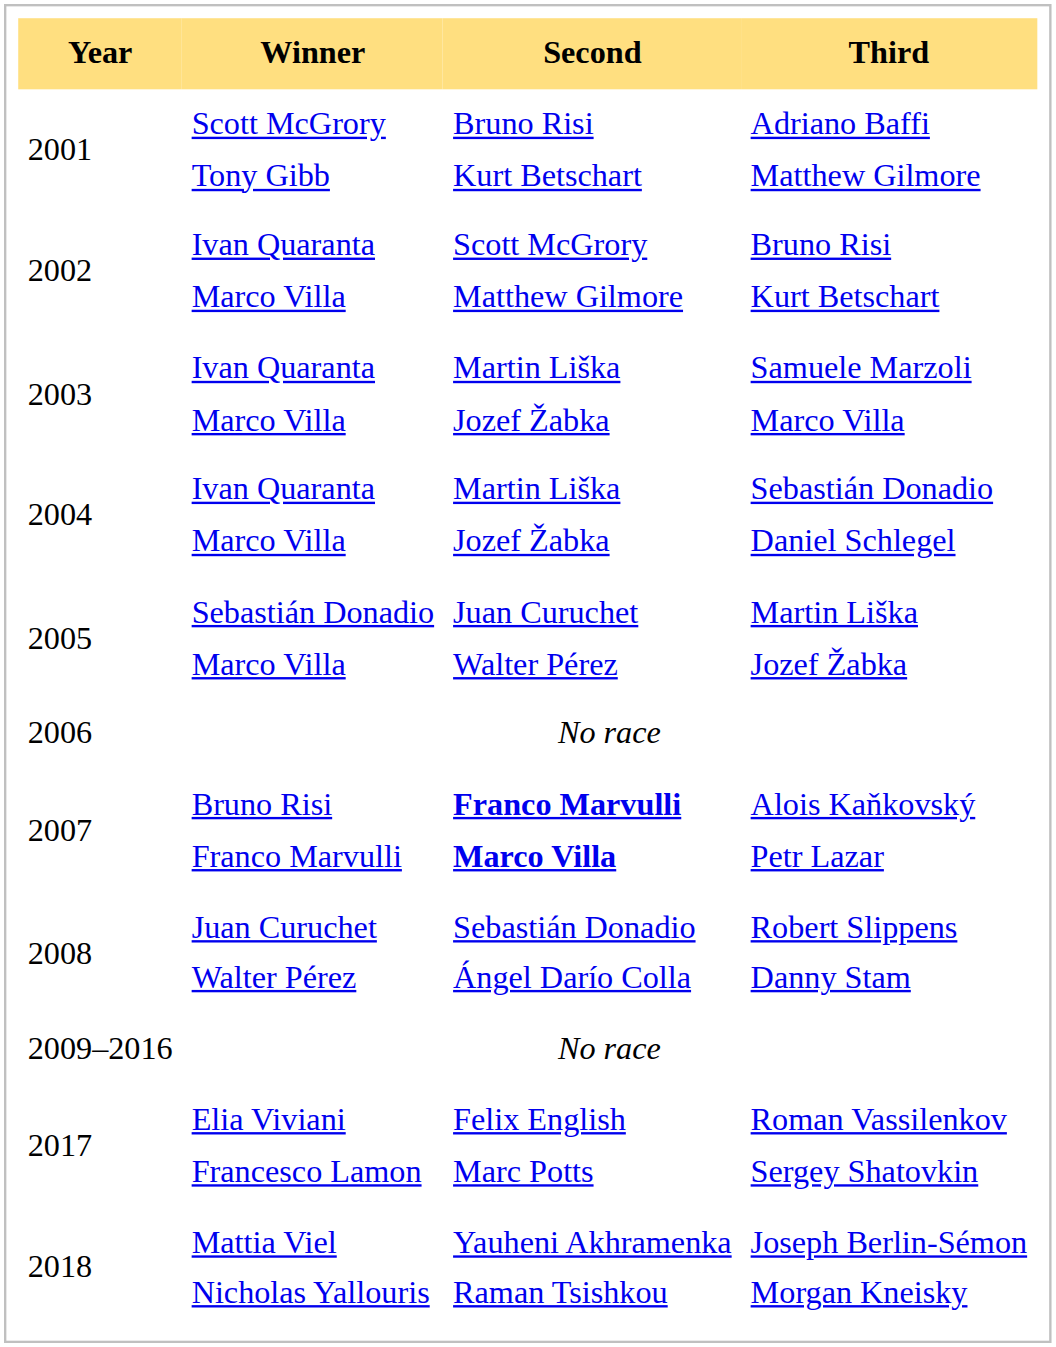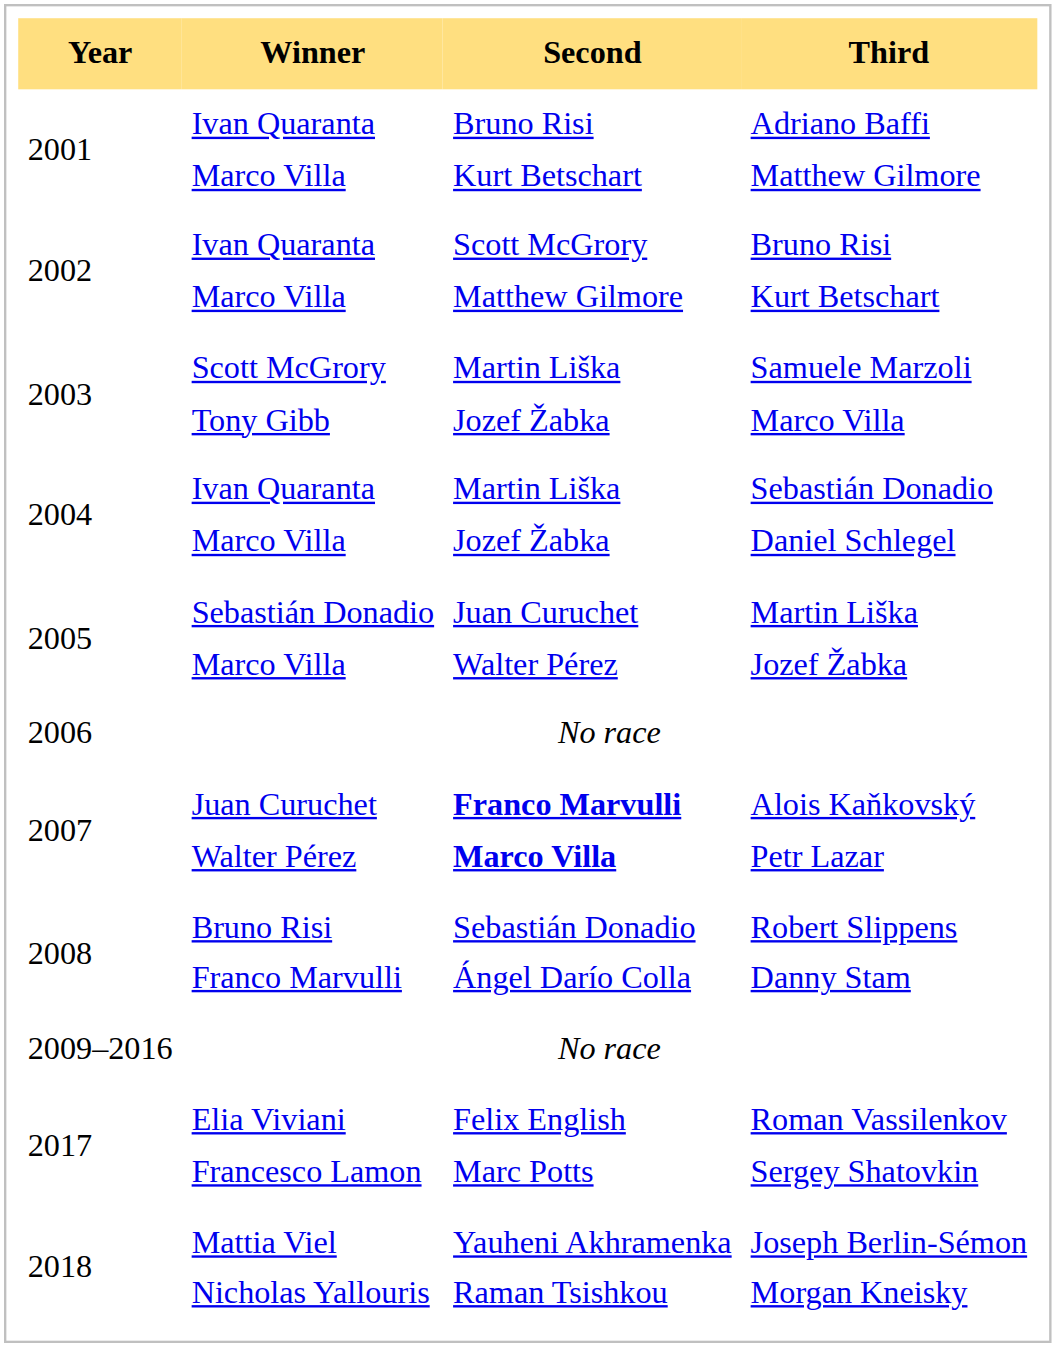 <table cellpadding="4" cellspacing="0"  style="border: 1px solid silver; color: black; margin: 0 0 0.5em 0; background-color: white; padding: 5px; text-align: left; font-size:85%; vertical-align: top; line-height:1.6em;">
 <tr>
 <th scope=col; align="center" bgcolor="FFDF80">Year</th>
 <th scope=col; align="center" bgcolor="FFDF80">Winner</th>
 <th scope=col; align="center" bgcolor="FFDF80">Second</th>
 <th scope=col; align="center" bgcolor="FFDF80">Third</th>
 </tr>
 <tr>
 </tr>
 <tr>
 <td>2001</td>
-<td> <a href='#'>Scott McGrory</a><br> <a href='#'>Tony Gibb</a></td>
+<td> <a href='#'>Ivan Quaranta</a><br> <a href='#'>Marco Villa</a></td>
 <td> <a href='#'>Bruno Risi</a><br> <a href='#'>Kurt Betschart</a></td>
 <td> <a href='#'>Adriano Baffi</a><br> <a href='#'>Matthew Gilmore</a></td>
 </tr>
 <tr>
 <td>2002</td>
 <td> <a href='#'>Ivan Quaranta</a><br> <a href='#'>Marco Villa</a></td>
 <td> <a href='#'>Scott McGrory</a><br> <a href='#'>Matthew Gilmore</a></td>
 <td> <a href='#'>Bruno Risi</a><br> <a href='#'>Kurt Betschart</a></td>
 </tr>
 <tr>
 <td>2003</td>
-<td> <a href='#'>Ivan Quaranta</a><br> <a href='#'>Marco Villa</a></td>
+<td> <a href='#'>Scott McGrory</a><br> <a href='#'>Tony Gibb</a></td>
 <td> <a href='#'>Martin Liška</a><br> <a href='#'>Jozef Žabka</a></td>
 <td> <a href='#'>Samuele Marzoli</a><br> <a href='#'>Marco Villa</a></td>
 </tr>
 <tr>
 <td>2004</td>
 <td> <a href='#'>Ivan Quaranta</a><br> <a href='#'>Marco Villa</a></td>
 <td> <a href='#'>Martin Liška</a><br> <a href='#'>Jozef Žabka</a></td>
 <td> <a href='#'>Sebastián Donadio</a><br> <a href='#'>Daniel Schlegel</a></td>
 </tr>
 <tr>
 <td>2005</td>
 <td> <a href='#'>Sebastián Donadio</a><br> <a href='#'>Marco Villa</a></td>
 <td> <a href='#'>Juan Curuchet</a><br> <a href='#'>Walter Pérez</a></td>
 <td> <a href='#'>Martin Liška</a><br> <a href='#'>Jozef Žabka</a></td>
 </tr>
 <tr>
 <td>2006</td>
 <td colspan=3; align=center><em>No race</em></td>
 </tr>
 <tr>
 <td>2007</td>
-<td> <a href='#'>Bruno Risi</a><br> <a href='#'>Franco Marvulli</a></td>
+<td> <a href='#'>Juan Curuchet</a><br> <a href='#'>Walter Pérez</a></td>
 <td><strong> <a href='#'>Franco Marvulli</a><br> <a href='#'>Marco Villa</a></strong></td>
 <td> <a href='#'>Alois Kaňkovský</a><br> <a href='#'>Petr Lazar</a></td>
 </tr>
 <tr>
 <td>2008</td>
-<td> <a href='#'>Juan Curuchet</a><br> <a href='#'>Walter Pérez</a></td>
+<td> <a href='#'>Bruno Risi</a><br> <a href='#'>Franco Marvulli</a></td>
 <td> <a href='#'>Sebastián Donadio</a><br> <a href='#'>Ángel Darío Colla</a></td>
 <td> <a href='#'>Robert Slippens</a><br> <a href='#'>Danny Stam</a></td>
 </tr>
 <tr>
 <td>2009–2016</td>
 <td colspan=3; align=center><em>No race</em></td>
 </tr>
 <tr>
 <td>2017</td>
 <td> <a href='#'>Elia Viviani</a><br> <a href='#'>Francesco Lamon</a></td>
 <td> <a href='#'>Felix English</a><br> <a href='#'>Marc Potts</a></td>
 <td> <a href='#'>Roman Vassilenkov</a><br> <a href='#'>Sergey Shatovkin</a></td>
 </tr>
 <tr>
 <td>2018</td>
 <td> <a href='#'>Mattia Viel</a><br> <a href='#'>Nicholas Yallouris</a></td>
 <td> <a href='#'>Yauheni Akhramenka</a><br> <a href='#'>Raman Tsishkou</a></td>
 <td> <a href='#'>Joseph Berlin-Sémon</a><br> <a href='#'>Morgan Kneisky</a></td>
 </tr>
 </table>
